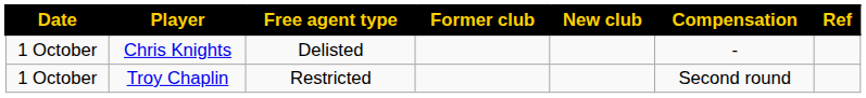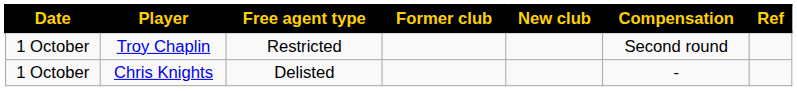 <table class="wikitable sortable" style="text-align:center; font-size:100%; width:60%;">
 <tr>
 <th style="background:black; color:#FED102; border: solid black 2px;">Date</th>
 <th style="background:black; color:#FED102; border: solid black 2px;">Player</th>
 <th style="background:black; color:#FED102; border: solid black 2px;">Free agent type</th>
 <th style="background:black; color:#FED102; border: solid black 2px;">Former club</th>
 <th style="background:black; color:#FED102; border: solid black 2px;">New club</th>
 <th style="background:black; color:#FED102; border: solid black 2px;">Compensation</th>
 <th style="background:black; color:#FED102; border: solid black 2px;">Ref</th>
 </tr>
 <tr>
 <td>1 October</td>
+<td><a href='#'>Troy Chaplin</a></td>
+<td>Restricted</td>
+<td></td>
+<td></td>
+<td>Second round</td>
+<td></td>
+</tr>
+<tr>
+<td>1 October</td>
 <td><a href='#'>Chris Knights</a></td>
 <td>Delisted</td>
 <td></td>
 <td></td>
 <td>-</td>
 <td></td>
 </tr>
-<tr>
-<td>1 October</td>
-<td><a href='#'>Troy Chaplin</a></td>
-<td>Restricted</td>
-<td></td>
-<td></td>
-<td>Second round</td>
-<td></td>
-</tr>
 </table>
